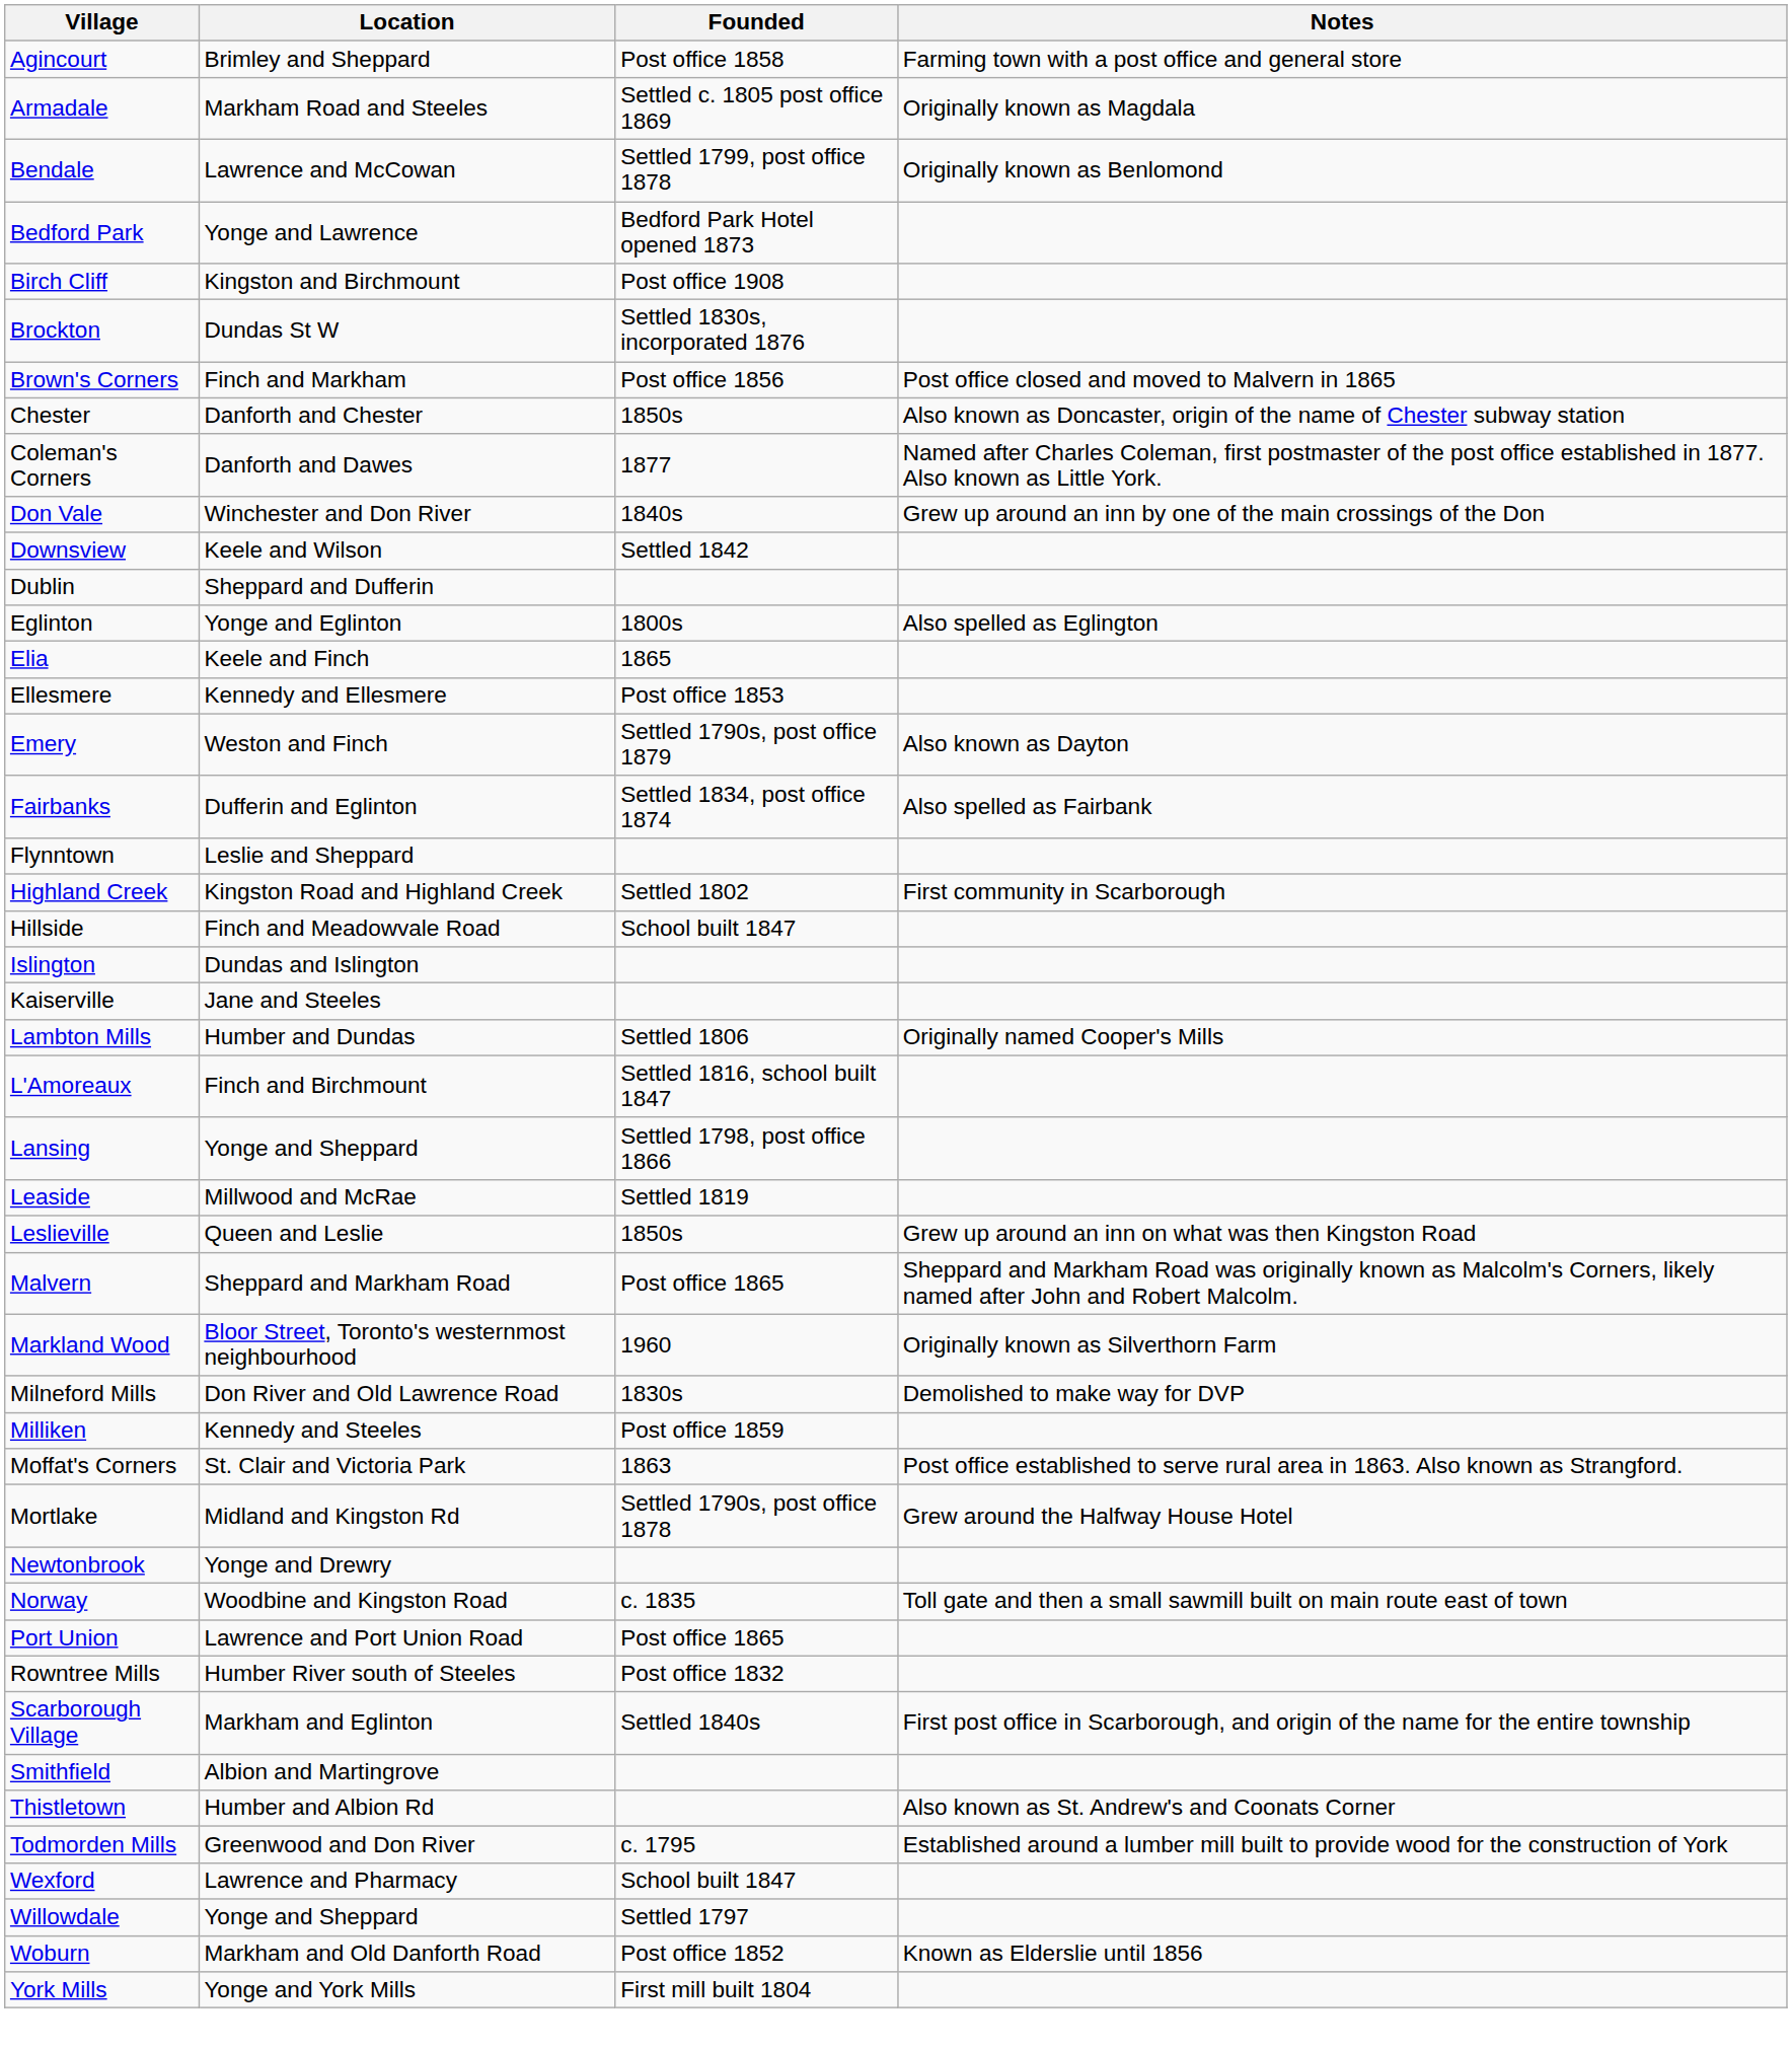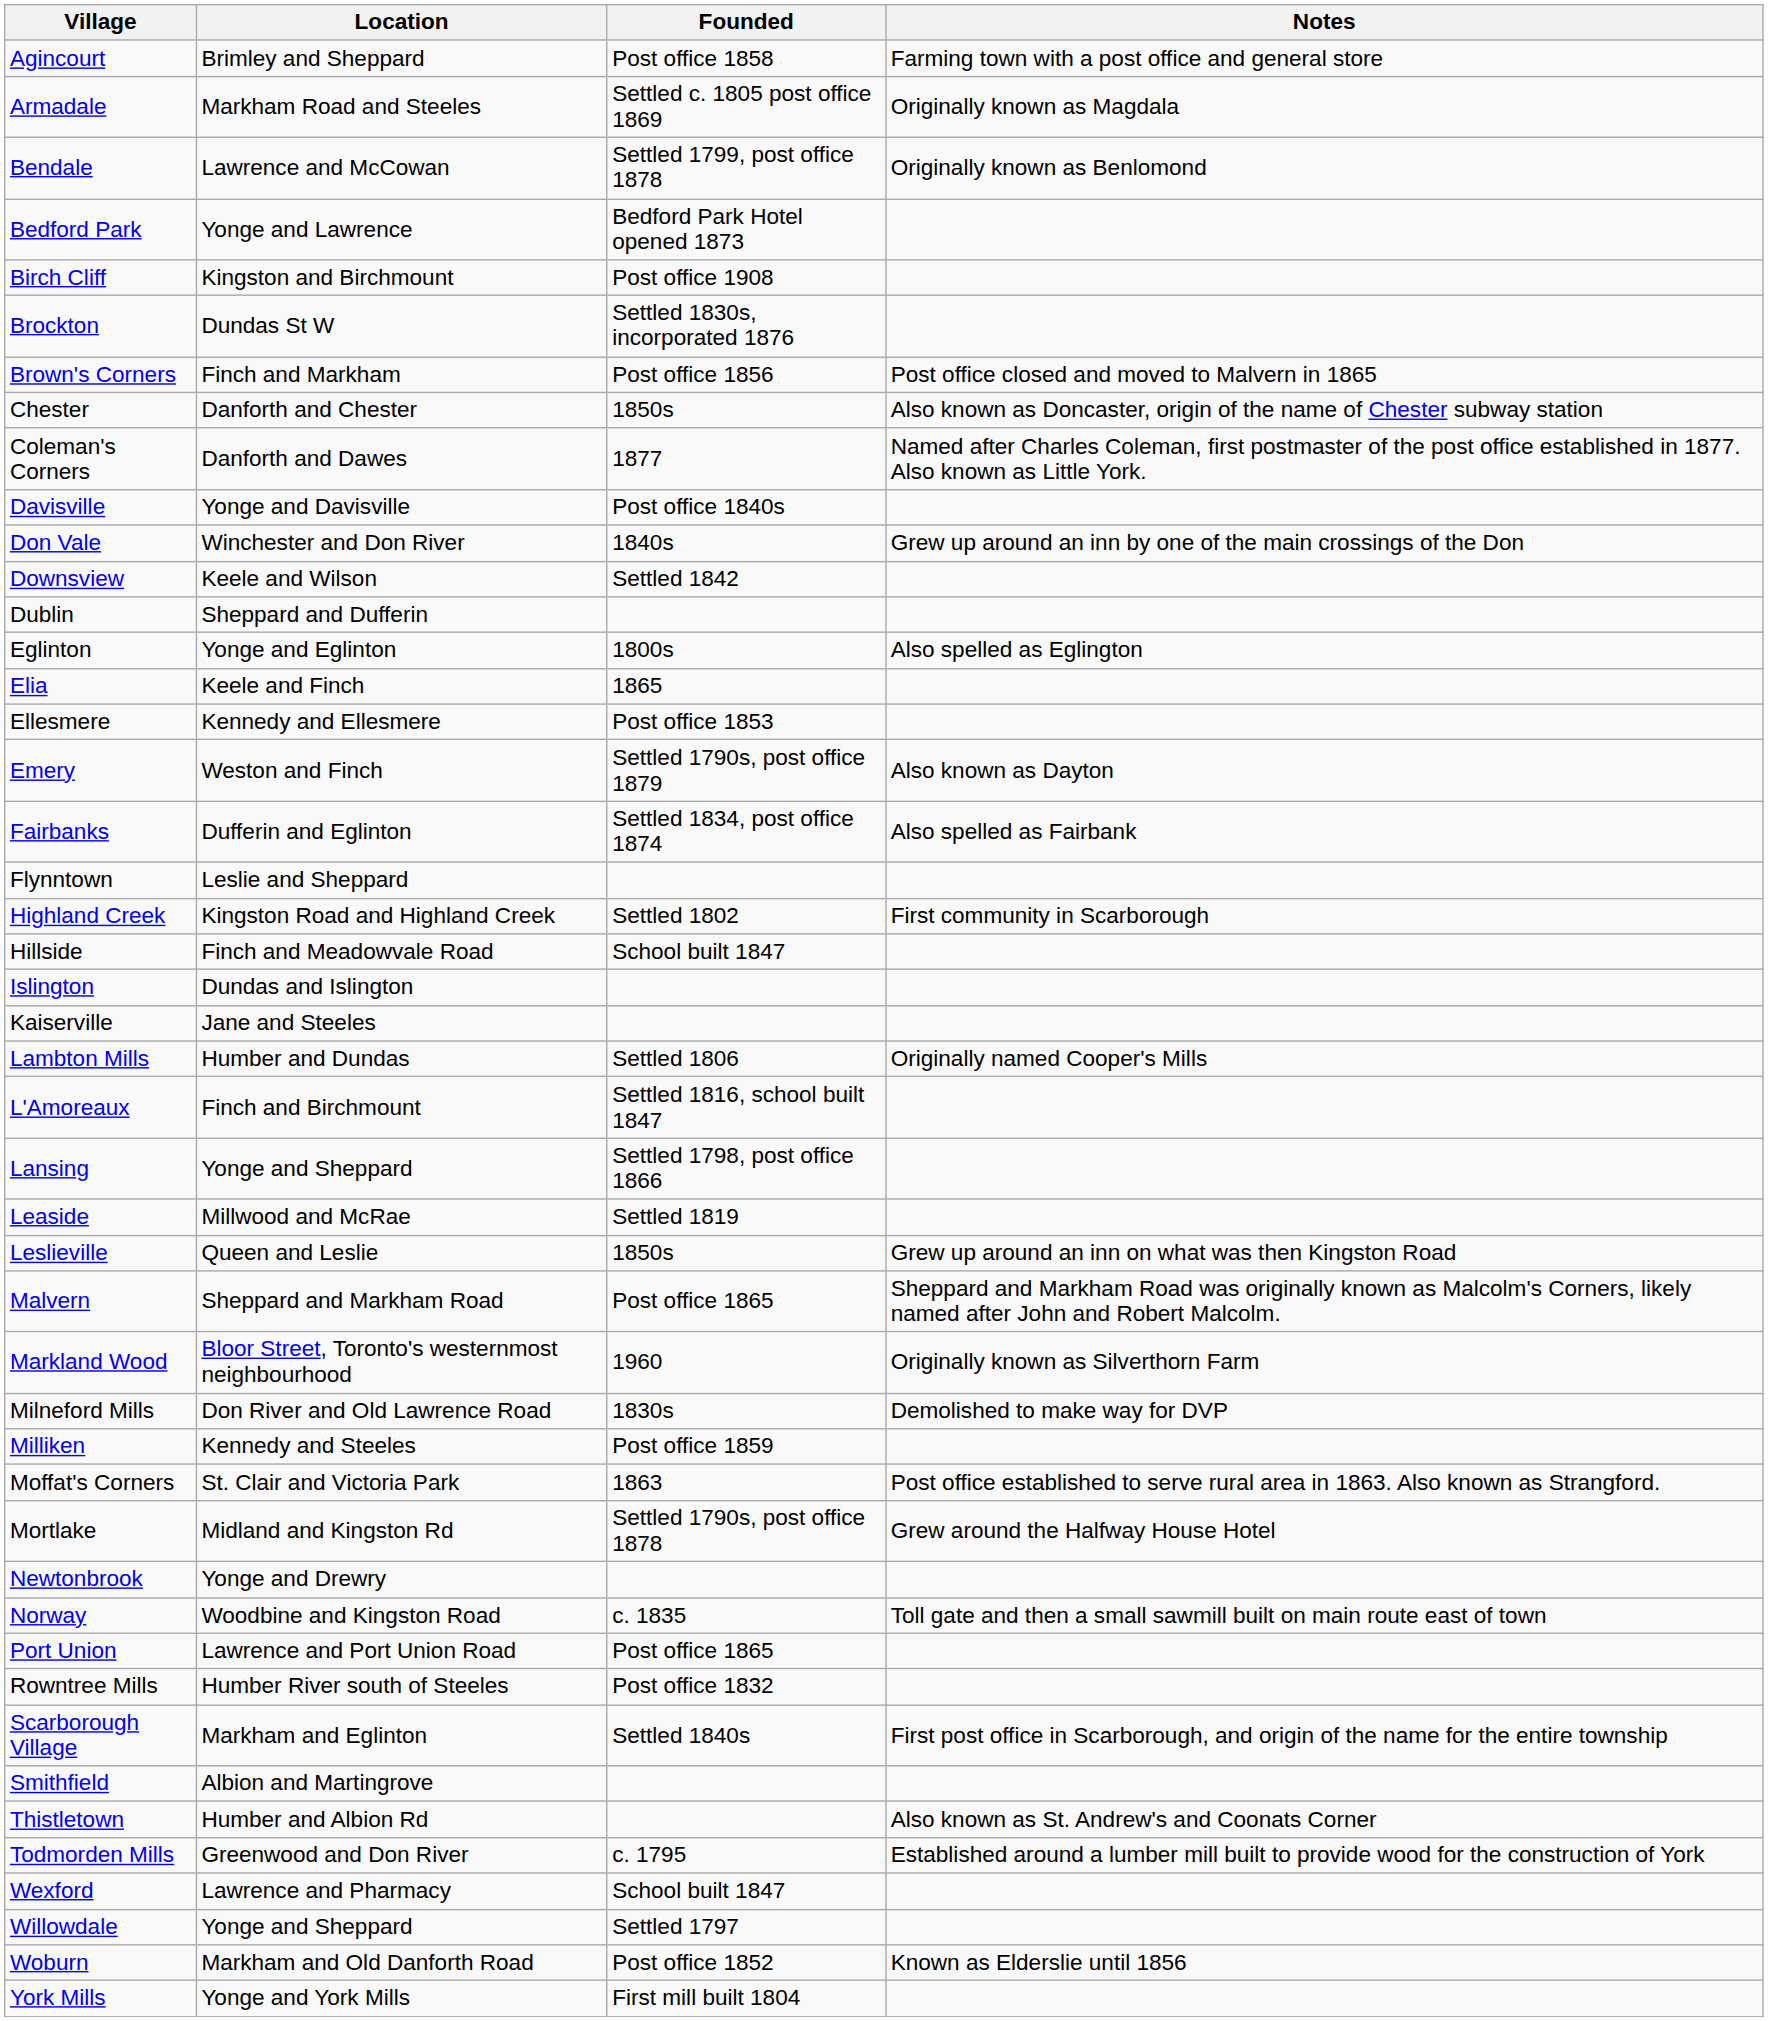 <table class="wikitable sortable">
 <tr>
 <th>Village</th>
 <th>Location</th>
 <th>Founded</th>
 <th>Notes</th>
 </tr>
 <tr>
 <td><a href='#'>Agincourt</a></td>
 <td>Brimley and Sheppard</td>
 <td>Post office 1858</td>
 <td>Farming town with a post office and general store</td>
 </tr>
 <tr>
 <td><a href='#'>Armadale</a></td>
 <td>Markham Road and Steeles</td>
 <td>Settled c. 1805 post office 1869</td>
 <td>Originally known as Magdala</td>
 </tr>
 <tr>
 <td><a href='#'>Bendale</a></td>
 <td>Lawrence and McCowan</td>
 <td>Settled 1799, post office 1878</td>
 <td>Originally known as Benlomond</td>
 </tr>
 <tr>
 <td><a href='#'>Bedford Park</a></td>
 <td>Yonge and Lawrence</td>
 <td>Bedford Park Hotel opened 1873</td>
 <td></td>
 </tr>
 <tr>
 <td><a href='#'>Birch Cliff</a></td>
 <td>Kingston and Birchmount</td>
 <td>Post office 1908</td>
 <td></td>
 </tr>
 <tr>
 <td><a href='#'>Brockton</a></td>
 <td>Dundas St W</td>
 <td>Settled 1830s, incorporated 1876</td>
 <td></td>
 </tr>
 <tr>
 <td><a href='#'>Brown's Corners</a></td>
 <td>Finch and Markham</td>
 <td>Post office 1856</td>
 <td>Post office closed and moved to Malvern in 1865</td>
 </tr>
 <tr>
 <td>Chester</td>
 <td>Danforth and Chester</td>
 <td>1850s</td>
 <td>Also known as Doncaster, origin of the name of <a href='#'>Chester</a> subway station</td>
 </tr>
 <tr>
 <td>Coleman's Corners</td>
 <td>Danforth and Dawes</td>
 <td>1877</td>
 <td>Named after Charles Coleman, first postmaster of the post office established in 1877. Also known as Little York.</td>
+</tr>
+<tr>
+<td><a href='#'>Davisville</a></td>
+<td>Yonge and Davisville</td>
+<td>Post office 1840s</td>
+<td></td>
 </tr>
 <tr>
 <td><a href='#'>Don Vale</a></td>
 <td>Winchester and Don River</td>
 <td>1840s</td>
 <td>Grew up around an inn by one of the main crossings of the Don</td>
 </tr>
 <tr>
 <td><a href='#'>Downsview</a></td>
 <td>Keele and Wilson</td>
 <td>Settled 1842</td>
 <td></td>
 </tr>
 <tr>
 <td>Dublin</td>
 <td>Sheppard and Dufferin</td>
 <td></td>
 <td></td>
 </tr>
 <tr>
 <td>Eglinton</td>
 <td>Yonge and Eglinton</td>
 <td>1800s</td>
 <td>Also spelled as Eglington</td>
 </tr>
 <tr>
 <td><a href='#'>Elia</a></td>
 <td>Keele and Finch</td>
 <td>1865</td>
 <td></td>
 </tr>
 <tr>
 <td>Ellesmere</td>
 <td>Kennedy and Ellesmere</td>
 <td>Post office 1853</td>
 <td></td>
 </tr>
 <tr>
 <td><a href='#'>Emery</a></td>
 <td>Weston and Finch</td>
 <td>Settled 1790s, post office 1879</td>
 <td>Also known as Dayton</td>
 </tr>
 <tr>
 <td><a href='#'>Fairbanks</a></td>
 <td>Dufferin and Eglinton</td>
 <td>Settled 1834, post office 1874</td>
 <td>Also spelled as Fairbank</td>
 </tr>
 <tr>
 <td>Flynntown</td>
 <td>Leslie and Sheppard</td>
 <td></td>
 <td></td>
 </tr>
 <tr>
 <td><a href='#'>Highland Creek</a></td>
 <td>Kingston Road and Highland Creek</td>
 <td>Settled 1802</td>
 <td>First community in Scarborough</td>
 </tr>
 <tr>
 <td>Hillside</td>
 <td>Finch and Meadowvale Road</td>
 <td>School built 1847</td>
 <td></td>
 </tr>
 <tr>
 <td><a href='#'>Islington</a></td>
 <td>Dundas and Islington</td>
 <td></td>
 <td></td>
 </tr>
 <tr>
 <td>Kaiserville</td>
 <td>Jane and Steeles</td>
 <td></td>
 <td></td>
 </tr>
 <tr>
 <td><a href='#'>Lambton Mills</a></td>
 <td>Humber and Dundas</td>
 <td>Settled 1806</td>
 <td>Originally named Cooper's Mills</td>
 </tr>
 <tr>
 <td><a href='#'>L'Amoreaux</a></td>
 <td>Finch and Birchmount</td>
 <td>Settled 1816, school built 1847</td>
 <td></td>
 </tr>
 <tr>
 <td><a href='#'>Lansing</a></td>
 <td>Yonge and Sheppard</td>
 <td>Settled 1798, post office 1866</td>
 <td></td>
 </tr>
 <tr>
 <td><a href='#'>Leaside</a></td>
 <td>Millwood and McRae</td>
 <td>Settled 1819</td>
 <td></td>
 </tr>
 <tr>
 <td><a href='#'>Leslieville</a></td>
 <td>Queen and Leslie</td>
 <td>1850s</td>
 <td>Grew up around an inn on what was then Kingston Road</td>
 </tr>
 <tr>
 <td><a href='#'>Malvern</a></td>
 <td>Sheppard and Markham Road</td>
 <td>Post office 1865</td>
 <td>Sheppard and Markham Road was originally known as Malcolm's Corners, likely named after John and Robert Malcolm.</td>
 </tr>
 <tr>
 <td><a href='#'>Markland Wood</a></td>
 <td><a href='#'>Bloor Street</a>, Toronto's westernmost neighbourhood</td>
 <td>1960</td>
 <td>Originally known as Silverthorn Farm</td>
 </tr>
 <tr>
 <td>Milneford Mills</td>
 <td>Don River and Old Lawrence Road</td>
 <td>1830s</td>
 <td>Demolished to make way for DVP</td>
 </tr>
 <tr>
 <td><a href='#'>Milliken</a></td>
 <td>Kennedy and Steeles</td>
 <td>Post office 1859</td>
 <td></td>
 </tr>
 <tr>
 <td>Moffat's Corners</td>
 <td>St. Clair and Victoria Park</td>
 <td>1863</td>
 <td>Post office established to serve rural area in 1863. Also known as Strangford.</td>
 </tr>
 <tr>
 <td>Mortlake</td>
 <td>Midland and Kingston Rd</td>
 <td>Settled 1790s, post office 1878</td>
 <td>Grew around the Halfway House Hotel</td>
 </tr>
 <tr>
 <td><a href='#'>Newtonbrook</a></td>
 <td>Yonge and Drewry</td>
 <td></td>
 <td></td>
 </tr>
 <tr>
 <td><a href='#'>Norway</a></td>
 <td>Woodbine and Kingston Road</td>
 <td>c. 1835</td>
 <td>Toll gate and then a small sawmill built on main route east of town</td>
 </tr>
 <tr>
 <td><a href='#'>Port Union</a></td>
 <td>Lawrence and Port Union Road</td>
 <td>Post office 1865</td>
 <td></td>
 </tr>
 <tr>
 <td>Rowntree Mills</td>
 <td>Humber River south of Steeles</td>
 <td>Post office 1832</td>
 <td></td>
 </tr>
 <tr>
 <td><a href='#'>Scarborough Village</a></td>
 <td>Markham and Eglinton</td>
 <td>Settled 1840s</td>
 <td>First post office in Scarborough, and origin of the name for the entire township</td>
 </tr>
 <tr>
 <td><a href='#'>Smithfield</a></td>
 <td>Albion and Martingrove</td>
 <td></td>
 <td></td>
 </tr>
 <tr>
 <td><a href='#'>Thistletown</a></td>
 <td>Humber and Albion Rd</td>
 <td></td>
 <td>Also known as St. Andrew's and Coonats Corner</td>
 </tr>
 <tr>
 <td><a href='#'>Todmorden Mills</a></td>
 <td>Greenwood and Don River</td>
 <td>c. 1795</td>
 <td>Established around a lumber mill built to provide wood for the construction of York</td>
 </tr>
 <tr>
 <td><a href='#'>Wexford</a></td>
 <td>Lawrence and Pharmacy</td>
 <td>School built 1847</td>
 <td></td>
 </tr>
 <tr>
 <td><a href='#'>Willowdale</a></td>
 <td>Yonge and Sheppard</td>
 <td>Settled 1797</td>
 <td></td>
 </tr>
 <tr>
 <td><a href='#'>Woburn</a></td>
 <td>Markham and Old Danforth Road</td>
 <td>Post office 1852</td>
 <td>Known as Elderslie until 1856</td>
 </tr>
 <tr>
 <td><a href='#'>York Mills</a></td>
 <td>Yonge and York Mills</td>
 <td>First mill built 1804</td>
 <td></td>
 </tr>
 </table>
